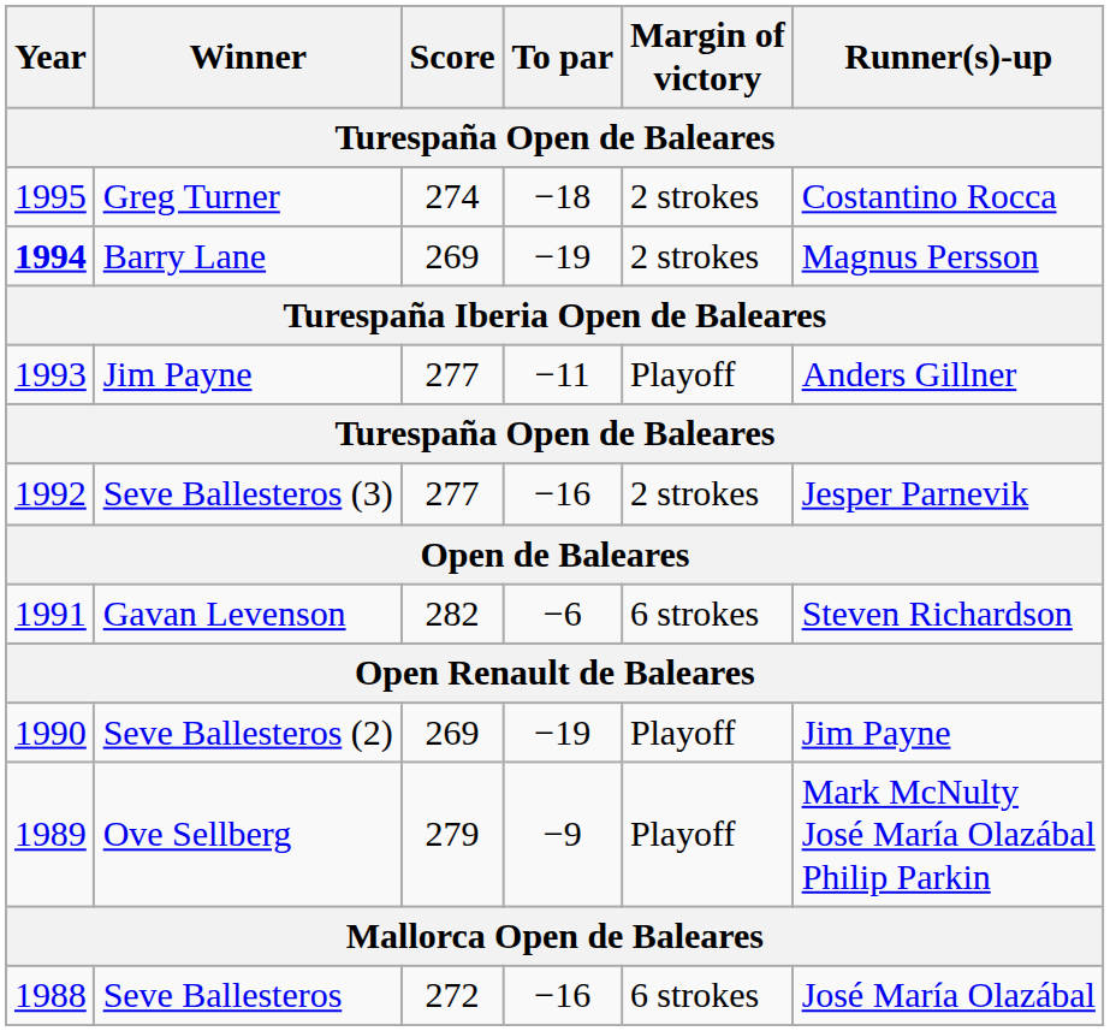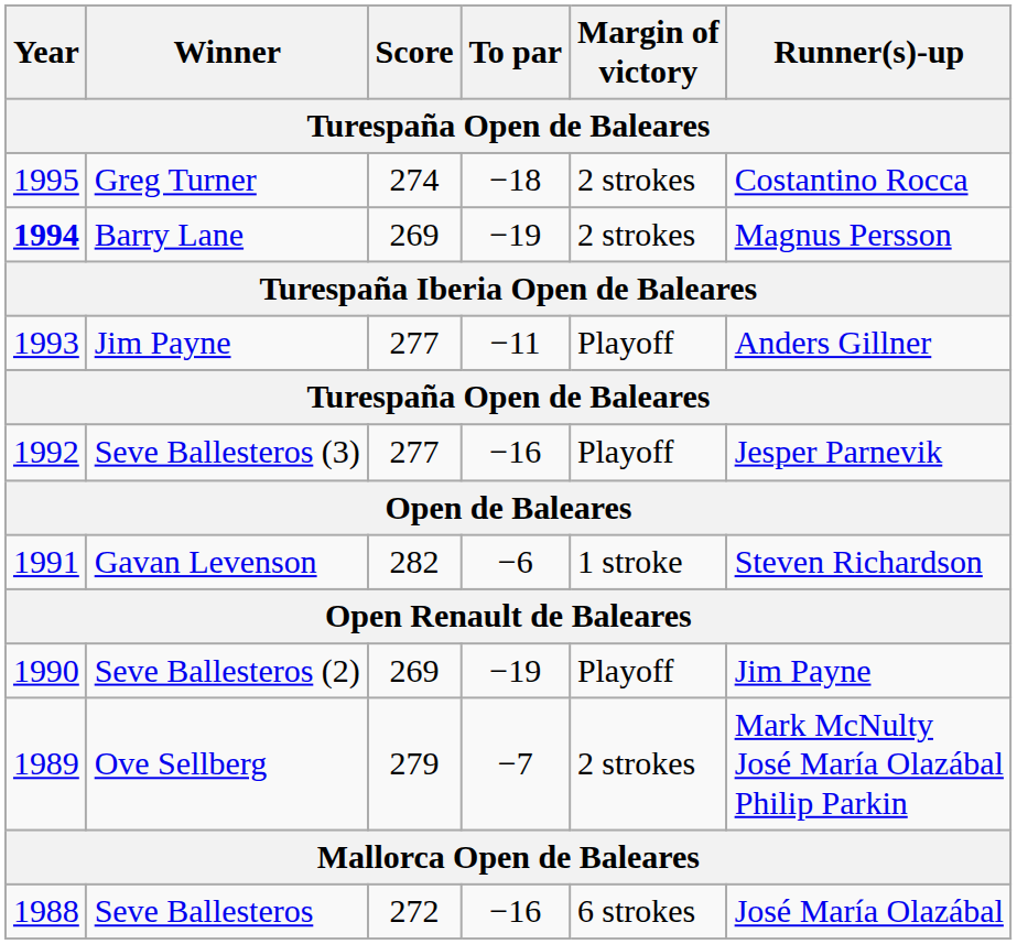 <table class=wikitable style="font-size:95%">
 <tr>
 <th>Year</th>
 <th>Winner</th>
 <th>Score</th>
 <th>To par</th>
 <th>Margin of<br>victory</th>
 <th>Runner(s)-up</th>
 </tr>
 <tr>
 <th colspan=7>Turespaña Open de Baleares</th>
 </tr>
 <tr>
 <td><a href='#'>1995</a></td>
 <td> <a href='#'>Greg Turner</a></td>
 <td align=center>274</td>
 <td align=center>−18</td>
 <td>2 strokes</td>
 <td> <a href='#'>Costantino Rocca</a></td>
 </tr>
 <tr>
 <td><strong><a href='#'>1994</a></strong></td>
 <td> <a href='#'>Barry Lane</a></td>
 <td align=center>269</td>
 <td align=center>−19</td>
 <td>2 strokes</td>
 <td> <a href='#'>Magnus Persson</a></td>
 </tr>
 <tr>
 <th colspan=7>Turespaña Iberia Open de Baleares</th>
 </tr>
 <tr>
 <td><a href='#'>1993</a></td>
 <td> <a href='#'>Jim Payne</a></td>
 <td align=center>277</td>
 <td align=center>−11</td>
 <td>Playoff</td>
 <td> <a href='#'>Anders Gillner</a></td>
 </tr>
 <tr>
 <th colspan=7>Turespaña Open de Baleares</th>
 </tr>
 <tr>
 <td><a href='#'>1992</a></td>
 <td> <a href='#'>Seve Ballesteros</a> (3)</td>
 <td align=center>277</td>
 <td align=center>−16</td>
-<td>2 strokes</td>
+<td>Playoff</td>
 <td> <a href='#'>Jesper Parnevik</a></td>
 </tr>
 <tr>
 <th colspan=7>Open de Baleares</th>
 </tr>
 <tr>
 <td><a href='#'>1991</a></td>
 <td> <a href='#'>Gavan Levenson</a></td>
 <td align=center>282</td>
 <td align=center>−6</td>
-<td>6 strokes</td>
+<td>1 stroke</td>
 <td> <a href='#'>Steven Richardson</a></td>
 </tr>
 <tr>
 <th colspan=7>Open Renault de Baleares</th>
 </tr>
 <tr>
 <td><a href='#'>1990</a></td>
 <td> <a href='#'>Seve Ballesteros</a> (2)</td>
 <td align=center>269</td>
 <td align=center>−19</td>
 <td>Playoff</td>
 <td> <a href='#'>Jim Payne</a></td>
 </tr>
 <tr>
 <td><a href='#'>1989</a></td>
 <td> <a href='#'>Ove Sellberg</a></td>
 <td align=center>279</td>
-<td align=center>−9</td>
-<td>Playoff</td>
+<td align=center>−7</td>
+<td>2 strokes</td>
 <td> <a href='#'>Mark McNulty</a><br> <a href='#'>José María Olazábal</a><br> <a href='#'>Philip Parkin</a></td>
 </tr>
 <tr>
 <th colspan=7>Mallorca Open de Baleares</th>
 </tr>
 <tr>
 <td><a href='#'>1988</a></td>
 <td> <a href='#'>Seve Ballesteros</a></td>
 <td align=center>272</td>
 <td align=center>−16</td>
 <td>6 strokes</td>
 <td> <a href='#'>José María Olazábal</a></td>
 </tr>
 </table>
